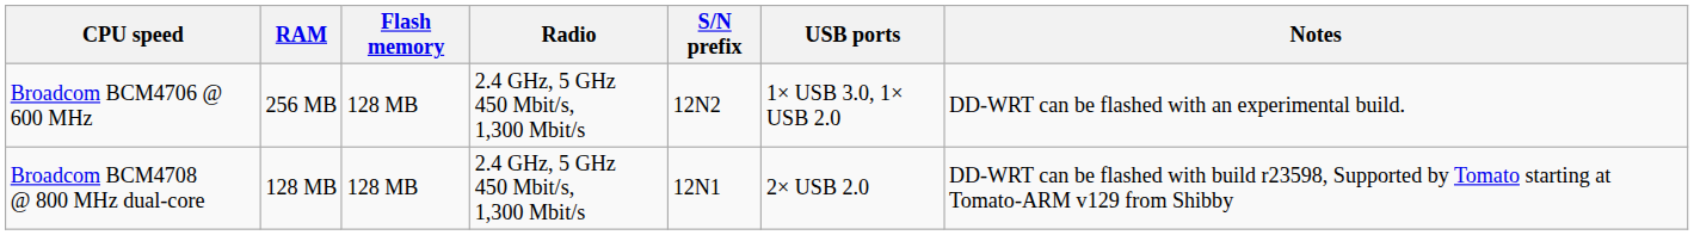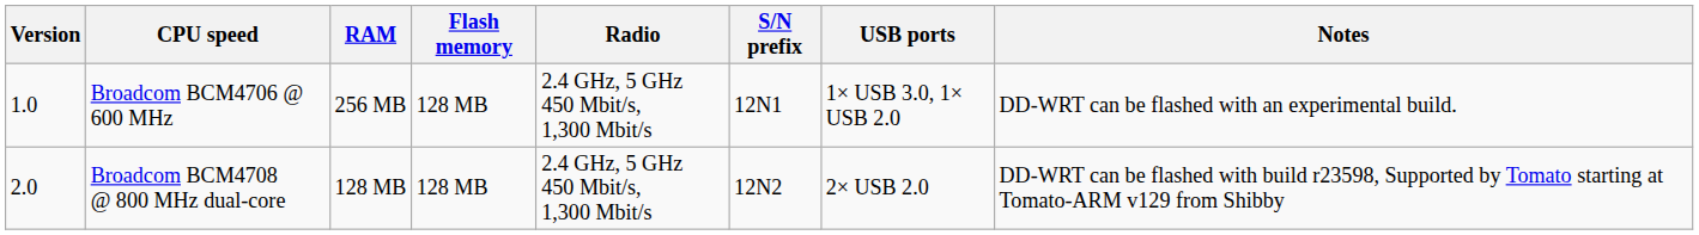 <table class="wikitable">
 <tr>
+<th>Version</th>
 <th>CPU speed</th>
 <th><a href='#'>RAM</a></th>
 <th><a href='#'>Flash memory</a></th>
 <th>Radio</th>
 <th><a href='#'>S/N</a> prefix</th>
 <th>USB ports</th>
 <th>Notes</th>
 </tr>
 <tr>
+<td>1.0</td>
 <td><a href='#'>Broadcom</a> BCM4706 @ 600 MHz</td>
 <td>256 MB</td>
 <td>128 MB</td>
 <td>2.4 GHz, 5 GHz<br>450 Mbit/s, 1,300 Mbit/s</td>
-<td>12N2</td>
+<td>12N1</td>
 <td>1× USB 3.0, 1× USB 2.0</td>
 <td>DD-WRT can be flashed with an experimental build.</td>
 </tr>
 <tr>
+<td>2.0</td>
 <td><a href='#'>Broadcom</a> BCM4708<br>@ 800 MHz dual-core</td>
 <td>128 MB</td>
 <td>128 MB</td>
 <td>2.4 GHz, 5 GHz<br>450 Mbit/s, 1,300 Mbit/s</td>
-<td>12N1</td>
+<td>12N2</td>
 <td>2× USB 2.0</td>
 <td>DD-WRT can be flashed with build r23598, Supported by <a href='#'>Tomato</a> starting at Tomato-ARM v129 from Shibby</td>
 </tr>
 </table>
